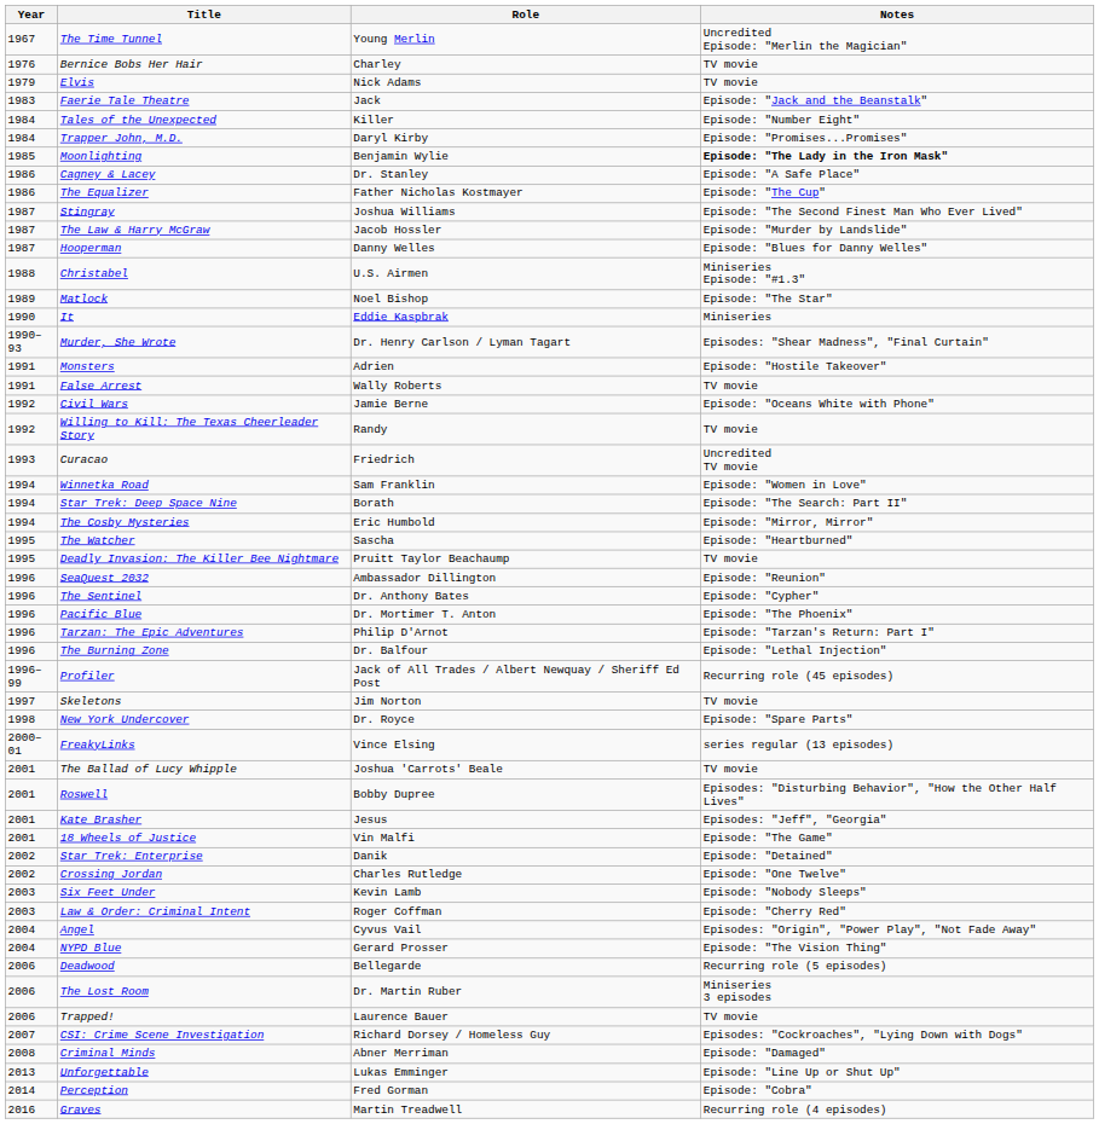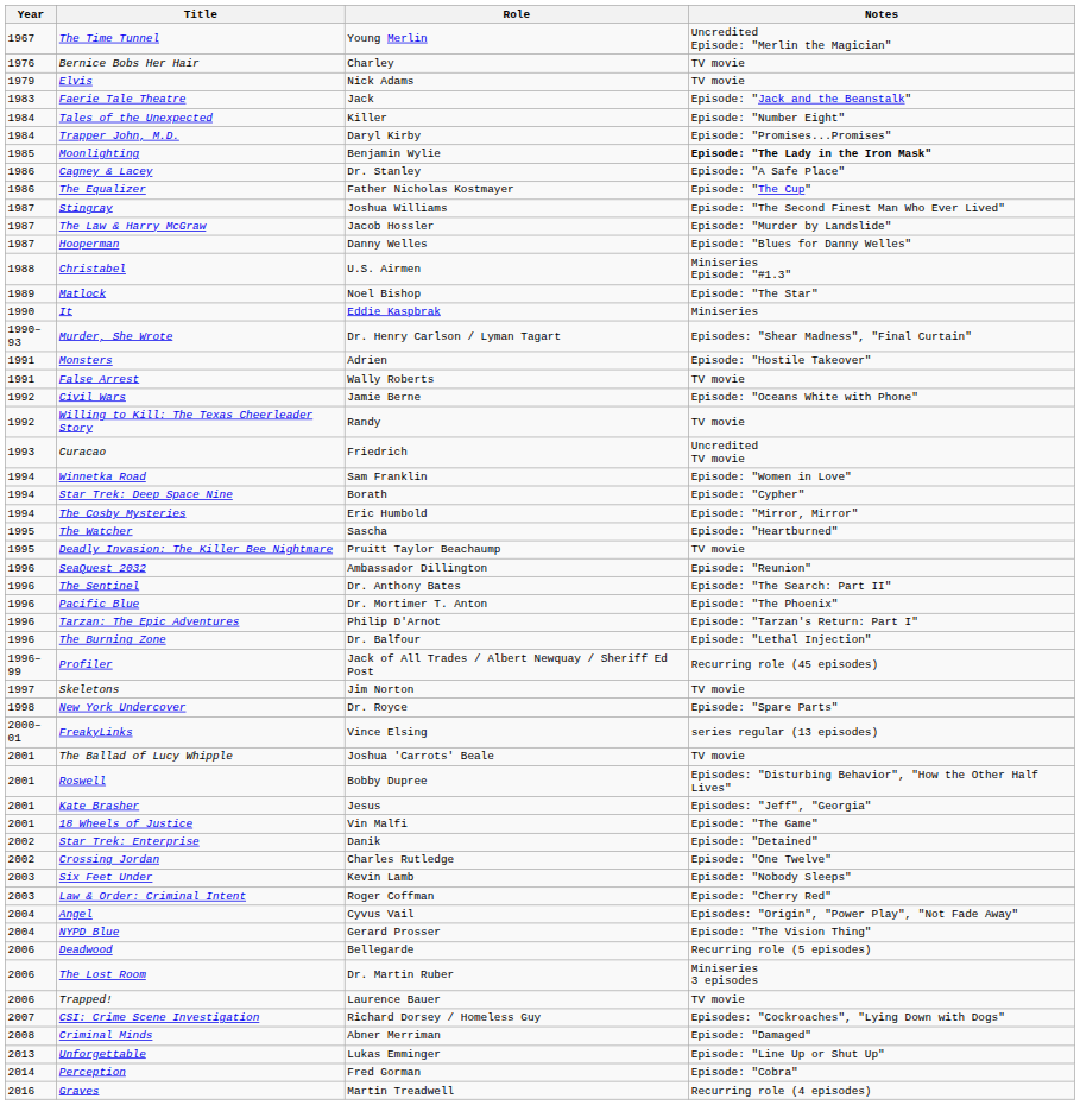 <table class="wikitable sortable">
 <tr>
 <th>Year</th>
 <th>Title</th>
 <th>Role</th>
 <th>Notes</th>
 </tr>
 <tr>
 <td>1967</td>
 <td><em><a href='#'>The Time Tunnel</a></em></td>
 <td>Young <a href='#'>Merlin</a></td>
 <td>Uncredited<br>Episode: "Merlin the Magician"</td>
 </tr>
 <tr>
 <td>1976</td>
 <td><em>Bernice Bobs Her Hair</em></td>
 <td>Charley</td>
 <td>TV movie</td>
 </tr>
 <tr>
 <td>1979</td>
 <td><em><a href='#'>Elvis</a></em></td>
 <td>Nick Adams</td>
 <td>TV movie</td>
 </tr>
 <tr>
 <td>1983</td>
 <td><em><a href='#'>Faerie Tale Theatre</a></em></td>
 <td>Jack</td>
 <td>Episode: "<a href='#'>Jack and the Beanstalk</a>"</td>
 </tr>
 <tr>
 <td>1984</td>
 <td><em><a href='#'>Tales of the Unexpected</a></em></td>
 <td>Killer</td>
 <td>Episode: "Number Eight"</td>
 </tr>
 <tr>
 <td>1984</td>
 <td><em><a href='#'>Trapper John, M.D.</a></em></td>
 <td>Daryl Kirby</td>
 <td>Episode: "Promises...Promises"</td>
 </tr>
 <tr>
 <td>1985</td>
 <td><em><a href='#'>Moonlighting</a></em></td>
 <td>Benjamin Wylie</td>
 <td><strong>Episode: "The Lady in the Iron Mask"</strong></td>
 </tr>
 <tr>
 <td>1986</td>
 <td><em><a href='#'>Cagney & Lacey</a></em></td>
 <td>Dr. Stanley</td>
 <td>Episode: "A Safe Place"</td>
 </tr>
 <tr>
 <td>1986</td>
 <td><em><a href='#'>The Equalizer</a></em></td>
 <td>Father Nicholas Kostmayer</td>
 <td>Episode: "<a href='#'>The Cup</a>"</td>
 </tr>
 <tr>
 <td>1987</td>
 <td><em><a href='#'>Stingray</a></em></td>
 <td>Joshua Williams</td>
 <td>Episode: "The Second Finest Man Who Ever Lived"</td>
 </tr>
 <tr>
 <td>1987</td>
 <td><em><a href='#'>The Law & Harry McGraw</a></em></td>
 <td>Jacob Hossler</td>
 <td>Episode: "Murder by Landslide"</td>
 </tr>
 <tr>
 <td>1987</td>
 <td><em><a href='#'>Hooperman</a></em></td>
 <td>Danny Welles</td>
 <td>Episode: "Blues for Danny Welles"</td>
 </tr>
 <tr>
 <td>1988</td>
 <td><em><a href='#'>Christabel</a></em></td>
 <td>U.S. Airmen</td>
 <td>Miniseries<br>Episode: "#1.3"</td>
 </tr>
 <tr>
 <td>1989</td>
 <td><em><a href='#'>Matlock</a></em></td>
 <td>Noel Bishop</td>
 <td>Episode: "The Star"</td>
 </tr>
 <tr>
 <td>1990</td>
 <td><em><a href='#'>It</a></em></td>
 <td><a href='#'>Eddie Kaspbrak</a></td>
 <td>Miniseries</td>
 </tr>
 <tr>
 <td>1990–93</td>
 <td><em><a href='#'>Murder, She Wrote</a></em></td>
 <td>Dr. Henry Carlson / Lyman Tagart</td>
 <td>Episodes: "Shear Madness", "Final Curtain"</td>
 </tr>
 <tr>
 <td>1991</td>
 <td><em><a href='#'>Monsters</a></em></td>
 <td>Adrien</td>
 <td>Episode: "Hostile Takeover"</td>
 </tr>
 <tr>
 <td>1991</td>
 <td><em><a href='#'>False Arrest</a></em></td>
 <td>Wally Roberts</td>
 <td>TV movie</td>
 </tr>
 <tr>
 <td>1992</td>
 <td><em><a href='#'>Civil Wars</a></em></td>
 <td>Jamie Berne</td>
 <td>Episode: "Oceans White with Phone"</td>
 </tr>
 <tr>
 <td>1992</td>
 <td><em><a href='#'>Willing to Kill: The Texas Cheerleader Story</a></em></td>
 <td>Randy</td>
 <td>TV movie</td>
 </tr>
 <tr>
 <td>1993</td>
 <td><em>Curacao</em></td>
 <td>Friedrich</td>
 <td>Uncredited<br>TV movie</td>
 </tr>
 <tr>
 <td>1994</td>
 <td><em><a href='#'>Winnetka Road</a></em></td>
 <td>Sam Franklin</td>
 <td>Episode: "Women in Love"</td>
 </tr>
 <tr>
 <td>1994</td>
 <td><em><a href='#'>Star Trek: Deep Space Nine</a></em></td>
 <td>Borath</td>
-<td>Episode: "The Search: Part II"</td>
+<td>Episode: "Cypher"</td>
 </tr>
 <tr>
 <td>1994</td>
 <td><em><a href='#'>The Cosby Mysteries</a></em></td>
 <td>Eric Humbold</td>
 <td>Episode: "Mirror, Mirror"</td>
 </tr>
 <tr>
 <td>1995</td>
 <td><em><a href='#'>The Watcher</a></em></td>
 <td>Sascha</td>
 <td>Episode: "Heartburned"</td>
 </tr>
 <tr>
 <td>1995</td>
 <td><em><a href='#'>Deadly Invasion: The Killer Bee Nightmare</a></em></td>
 <td>Pruitt Taylor Beachaump</td>
 <td>TV movie</td>
 </tr>
 <tr>
 <td>1996</td>
 <td><em><a href='#'>SeaQuest 2032</a></em></td>
 <td>Ambassador Dillington</td>
 <td>Episode: "Reunion"</td>
 </tr>
 <tr>
 <td>1996</td>
 <td><em><a href='#'>The Sentinel</a></em></td>
 <td>Dr. Anthony Bates</td>
-<td>Episode: "Cypher"</td>
+<td>Episode: "The Search: Part II"</td>
 </tr>
 <tr>
 <td>1996</td>
 <td><em><a href='#'>Pacific Blue</a></em></td>
 <td>Dr. Mortimer T. Anton</td>
 <td>Episode: "The Phoenix"</td>
 </tr>
 <tr>
 <td>1996</td>
 <td><em><a href='#'>Tarzan: The Epic Adventures</a></em></td>
 <td>Philip D'Arnot</td>
 <td>Episode: "Tarzan's Return: Part I"</td>
 </tr>
 <tr>
 <td>1996</td>
 <td><em><a href='#'>The Burning Zone</a></em></td>
 <td>Dr. Balfour</td>
 <td>Episode: "Lethal Injection"</td>
 </tr>
 <tr>
 <td>1996–99</td>
 <td><em><a href='#'>Profiler</a></em></td>
 <td>Jack of All Trades / Albert Newquay / Sheriff Ed Post</td>
 <td>Recurring role (45 episodes)</td>
 </tr>
 <tr>
 <td>1997</td>
 <td><em>Skeletons</em></td>
 <td>Jim Norton</td>
 <td>TV movie</td>
 </tr>
 <tr>
 <td>1998</td>
 <td><em><a href='#'>New York Undercover</a></em></td>
 <td>Dr. Royce</td>
 <td>Episode: "Spare Parts"</td>
 </tr>
 <tr>
 <td>2000–01</td>
 <td><em><a href='#'>FreakyLinks</a></em></td>
 <td>Vince Elsing</td>
 <td>series regular (13 episodes)</td>
 </tr>
 <tr>
 <td>2001</td>
 <td><em>The Ballad of Lucy Whipple</em></td>
 <td>Joshua 'Carrots' Beale</td>
 <td>TV movie</td>
 </tr>
 <tr>
 <td>2001</td>
 <td><em><a href='#'>Roswell</a></em></td>
 <td>Bobby Dupree</td>
 <td>Episodes: "Disturbing Behavior", "How the Other Half Lives"</td>
 </tr>
 <tr>
 <td>2001</td>
 <td><em><a href='#'>Kate Brasher</a></em></td>
 <td>Jesus</td>
 <td>Episodes: "Jeff", "Georgia"</td>
 </tr>
 <tr>
 <td>2001</td>
 <td><em><a href='#'>18 Wheels of Justice</a></em></td>
 <td>Vin Malfi</td>
 <td>Episode: "The Game"</td>
 </tr>
 <tr>
 <td>2002</td>
 <td><em><a href='#'>Star Trek: Enterprise</a></em></td>
 <td>Danik</td>
 <td>Episode: "Detained"</td>
 </tr>
 <tr>
 <td>2002</td>
 <td><em><a href='#'>Crossing Jordan</a></em></td>
 <td>Charles Rutledge</td>
 <td>Episode: "One Twelve"</td>
 </tr>
 <tr>
 <td>2003</td>
 <td><em><a href='#'>Six Feet Under</a></em></td>
 <td>Kevin Lamb</td>
 <td>Episode: "Nobody Sleeps"</td>
 </tr>
 <tr>
 <td>2003</td>
 <td><em><a href='#'>Law & Order: Criminal Intent</a></em></td>
 <td>Roger Coffman</td>
 <td>Episode: "Cherry Red"</td>
 </tr>
 <tr>
 <td>2004</td>
 <td><em><a href='#'>Angel</a></em></td>
 <td>Cyvus Vail</td>
 <td>Episodes: "Origin", "Power Play", "Not Fade Away"</td>
 </tr>
 <tr>
 <td>2004</td>
 <td><em><a href='#'>NYPD Blue</a></em></td>
 <td>Gerard Prosser</td>
 <td>Episode: "The Vision Thing"</td>
 </tr>
 <tr>
 <td>2006</td>
 <td><em><a href='#'>Deadwood</a></em></td>
 <td>Bellegarde</td>
 <td>Recurring role (5 episodes)</td>
 </tr>
 <tr>
 <td>2006</td>
 <td><em><a href='#'>The Lost Room</a></em></td>
 <td>Dr. Martin Ruber</td>
 <td>Miniseries<br>3 episodes</td>
 </tr>
 <tr>
 <td>2006</td>
 <td><em>Trapped!</em></td>
 <td>Laurence Bauer</td>
 <td>TV movie</td>
 </tr>
 <tr>
 <td>2007</td>
 <td><em><a href='#'>CSI: Crime Scene Investigation</a></em></td>
 <td>Richard Dorsey / Homeless Guy</td>
 <td>Episodes: "Cockroaches", "Lying Down with Dogs"</td>
 </tr>
 <tr>
 <td>2008</td>
 <td><em><a href='#'>Criminal Minds</a></em></td>
 <td>Abner Merriman</td>
 <td>Episode: "Damaged"</td>
 </tr>
 <tr>
 <td>2013</td>
 <td><em><a href='#'>Unforgettable</a></em></td>
 <td>Lukas Emminger</td>
 <td>Episode: "Line Up or Shut Up"</td>
 </tr>
 <tr>
 <td>2014</td>
 <td><em><a href='#'>Perception</a></em></td>
 <td>Fred Gorman</td>
 <td>Episode: "Cobra"</td>
 </tr>
 <tr>
 <td>2016</td>
 <td><em><a href='#'>Graves</a></em></td>
 <td>Martin Treadwell</td>
 <td>Recurring role (4 episodes)</td>
 </tr>
 </table>
